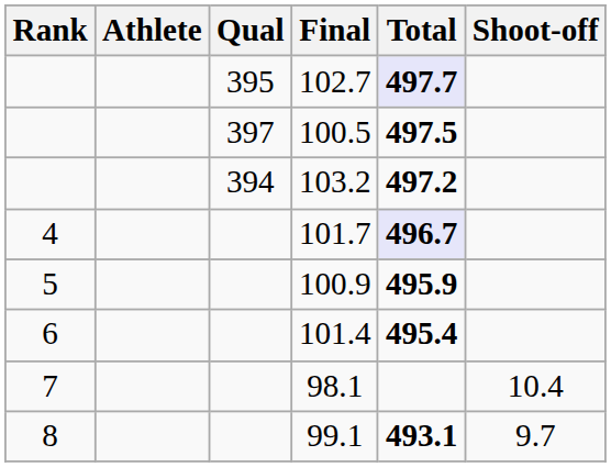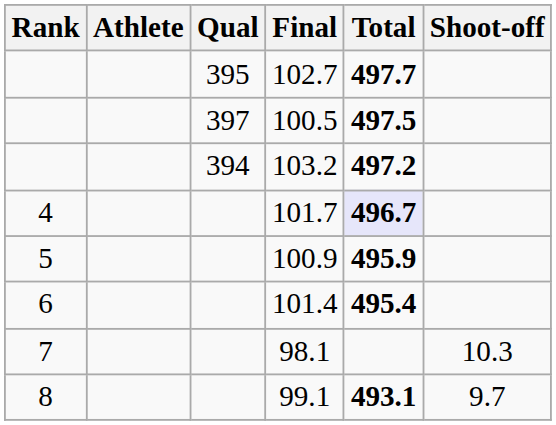 <table class="wikitable sortable" style="text-align: center">
 <tr>
 <th>Rank</th>
 <th>Athlete</th>
 <th>Qual</th>
 <th>Final</th>
 <th>Total</th>
 <th class="unsortable">Shoot-off</th>
 </tr>
 <tr>
 <td></td>
 <td align=left></td>
 <td>395</td>
 <td>102.7</td>
-<td style="background: lavender;"><strong>497.7</strong></td>
+<td><strong>497.7</strong></td>
 <td></td>
 </tr>
 <tr>
 <td></td>
 <td align=left></td>
 <td>397</td>
 <td>100.5</td>
 <td><strong>497.5</strong></td>
 <td></td>
 </tr>
 <tr>
 <td></td>
 <td align=left></td>
 <td>394</td>
 <td>103.2</td>
 <td><strong>497.2</strong></td>
 <td></td>
 </tr>
 <tr>
 <td>4</td>
 <td align=left></td>
 <td></td>
 <td>101.7</td>
 <td style="background: lavender;"><strong>496.7</strong></td>
 <td></td>
 </tr>
 <tr>
 <td>5</td>
 <td align=left></td>
 <td></td>
 <td>100.9</td>
 <td><strong>495.9</strong></td>
 <td></td>
 </tr>
 <tr>
 <td>6</td>
 <td align=left></td>
 <td></td>
 <td>101.4</td>
 <td><strong>495.4</strong></td>
 <td></td>
 </tr>
 <tr>
 <td>7</td>
 <td align=left></td>
 <td></td>
 <td>98.1</td>
 <td></td>
-<td>10.4</td>
+<td>10.3</td>
 </tr>
 <tr>
 <td>8</td>
 <td align=left></td>
 <td></td>
 <td>99.1</td>
 <td><strong>493.1</strong></td>
 <td>9.7</td>
 </tr>
 </table>
